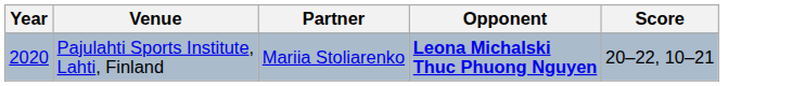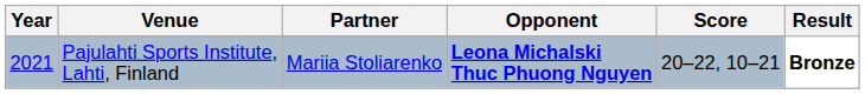 <table class="sortable wikitable" style="font-size: 90%;">
 <tr>
 <th>Year</th>
 <th>Venue</th>
 <th>Partner</th>
 <th>Opponent</th>
 <th>Score</th>
+<th>Result</th>
 </tr>
 <tr style="background:#AABBCC">
-<td align="center"><a href='#'>2020</a></td>
+<td align="center"><a href='#'>2021</a></td>
 <td align="left"><a href='#'>Pajulahti Sports Institute</a>,<br><a href='#'>Lahti</a>, Finland</td>
 <td align="left"> <a href='#'>Mariia Stoliarenko</a></td>
 <td align="left"><strong> <a href='#'>Leona Michalski</a><br> <a href='#'>Thuc Phuong Nguyen</a></strong></td>
 <td align="left">20–22, 10–21</td>
+<td style="text-align:left; background:white"> <strong>Bronze</strong></td>
 </tr>
 </table>
